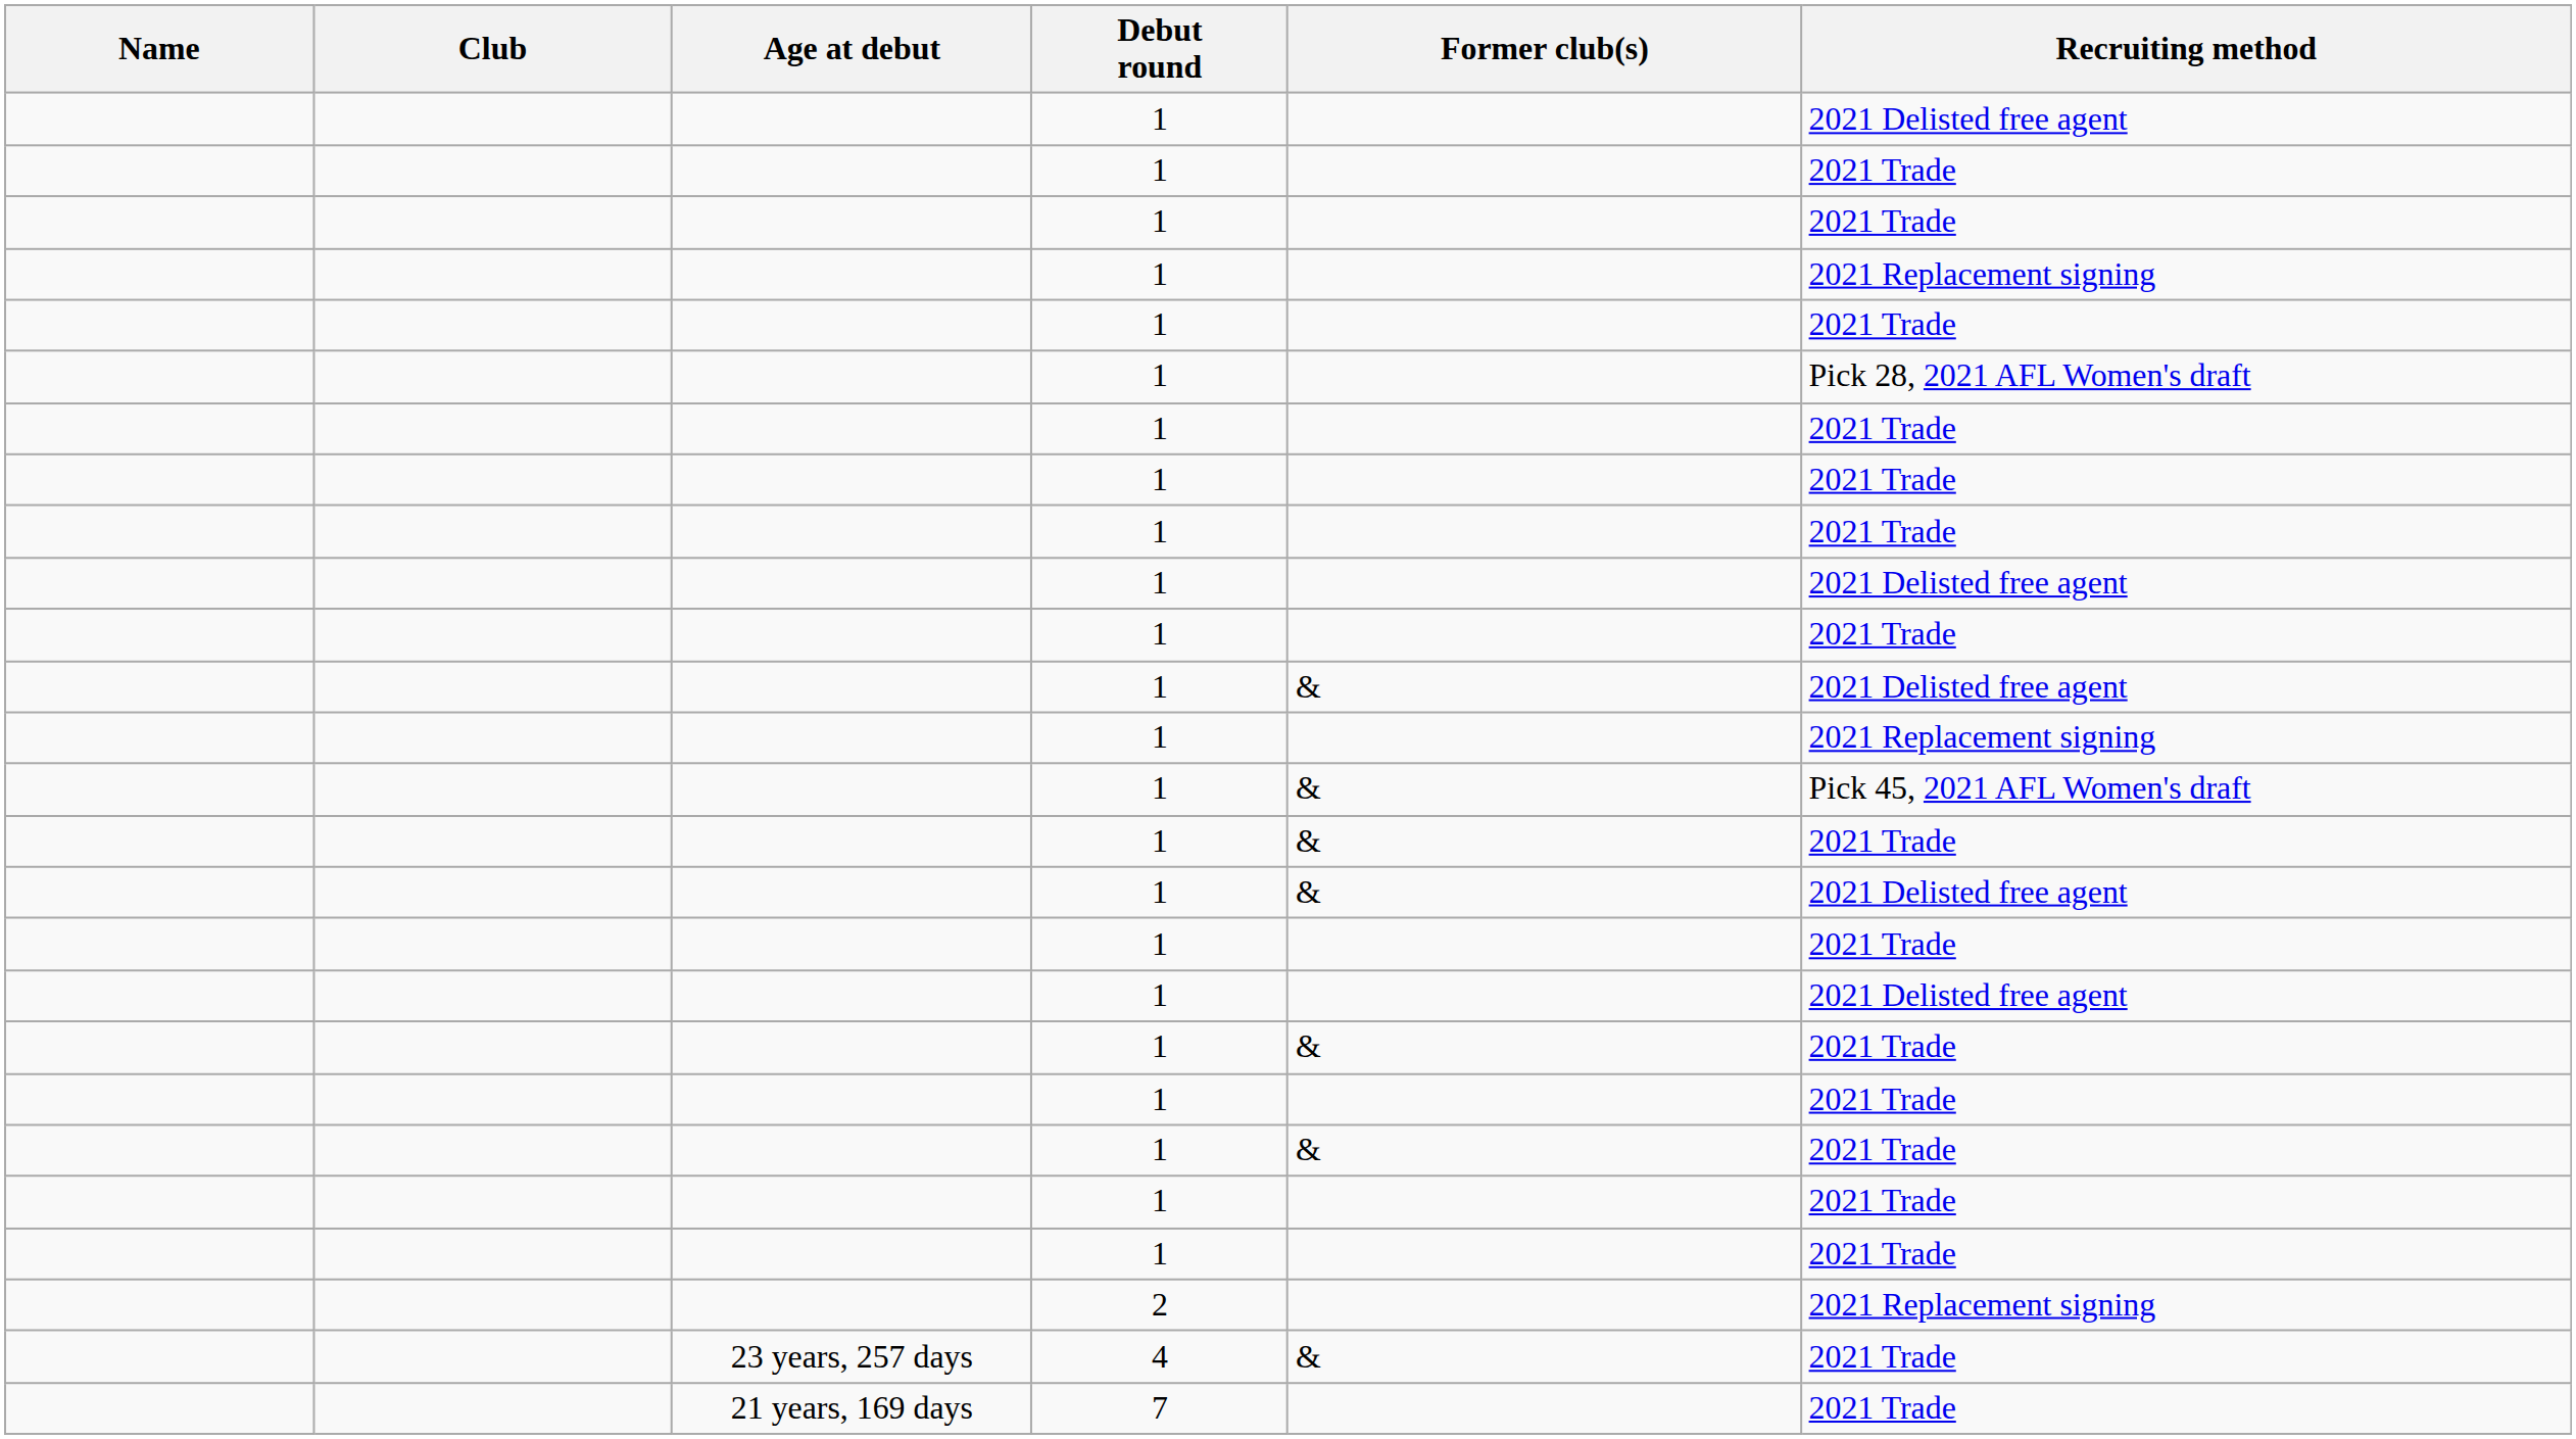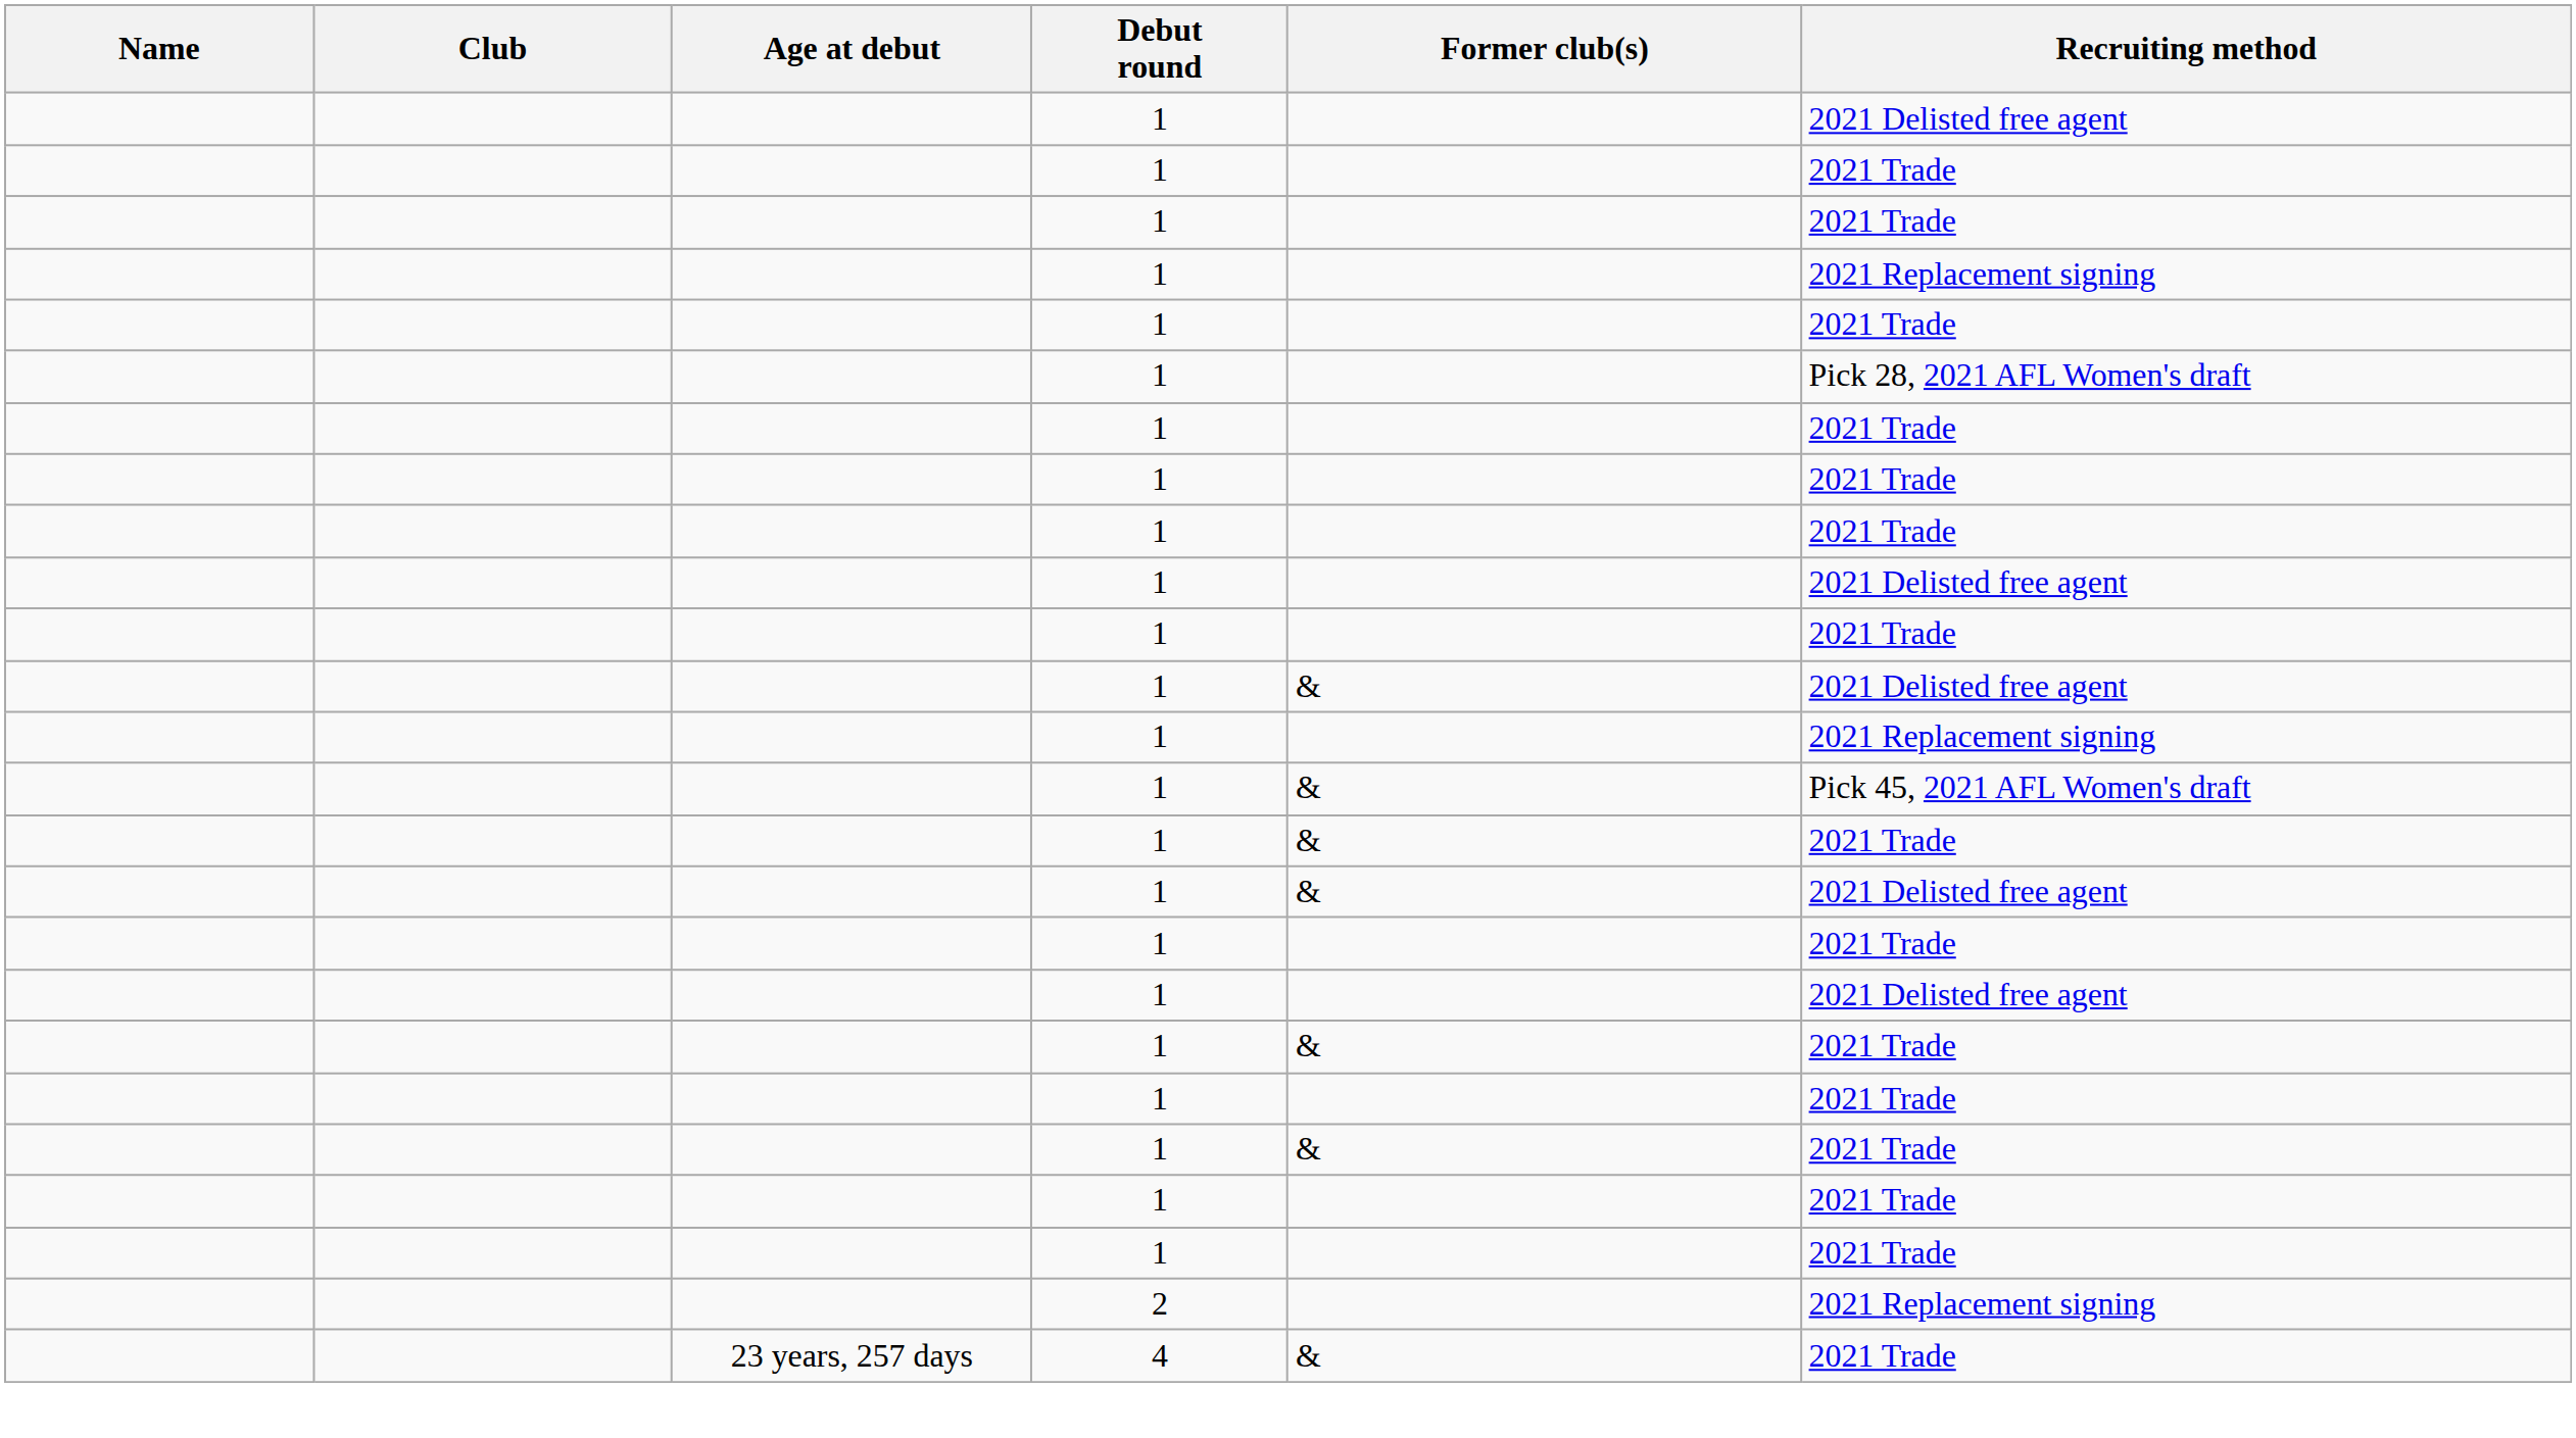 <table class="wikitable sortable" style="width:100%; text-align: center;">
 <tr style="background:#efefef;">
 <th style="width:6%;">Name</th>
 <th width=7%>Club</th>
 <th style="width:7%;">Age at debut</th>
 <th width=5%>Debut<br>round</th>
 <th style="width:10%;">Former club(s)</th>
 <th style="width:15%;">Recruiting method</th>
 </tr>
 <tr>
 <td align="left"></td>
 <td></td>
 <td></td>
 <td>1</td>
 <td align="left"></td>
 <td align="left"><a href='#'>2021 Delisted free agent</a></td>
 </tr>
 <tr>
 <td align="left"></td>
 <td></td>
 <td></td>
 <td>1</td>
 <td align="left"></td>
 <td align="left"><a href='#'>2021 Trade</a></td>
 </tr>
 <tr>
 <td align="left"></td>
 <td></td>
 <td></td>
 <td>1</td>
 <td align="left"></td>
 <td align="left"><a href='#'>2021 Trade</a></td>
 </tr>
 <tr>
 <td align="left"></td>
 <td></td>
 <td></td>
 <td>1</td>
 <td align="left"></td>
 <td align="left"><a href='#'>2021 Replacement signing</a></td>
 </tr>
 <tr>
 <td align="left"></td>
 <td></td>
 <td></td>
 <td>1</td>
 <td align="left"></td>
 <td align="left"><a href='#'>2021 Trade</a></td>
 </tr>
 <tr>
 <td align="left"></td>
 <td></td>
 <td></td>
 <td>1</td>
 <td align="left"></td>
 <td align="left">Pick 28, <a href='#'>2021 AFL Women's draft</a></td>
 </tr>
 <tr>
 <td align="left"></td>
 <td></td>
 <td></td>
 <td>1</td>
 <td align="left"></td>
 <td align="left"><a href='#'>2021 Trade</a></td>
 </tr>
 <tr>
 <td align="left"></td>
 <td></td>
 <td></td>
 <td>1</td>
 <td align="left"></td>
 <td align="left"><a href='#'>2021 Trade</a></td>
 </tr>
 <tr>
 <td align="left"></td>
 <td></td>
 <td></td>
 <td>1</td>
 <td align="left"></td>
 <td align="left"><a href='#'>2021 Trade</a></td>
 </tr>
 <tr>
 <td align="left"></td>
 <td></td>
 <td></td>
 <td>1</td>
 <td align="left"></td>
 <td align="left"><a href='#'>2021 Delisted free agent</a></td>
 </tr>
 <tr>
 <td align="left"></td>
 <td></td>
 <td></td>
 <td>1</td>
 <td align="left"></td>
 <td align="left"><a href='#'>2021 Trade</a></td>
 </tr>
 <tr>
 <td align="left"></td>
 <td></td>
 <td></td>
 <td>1</td>
 <td align="left"> & </td>
 <td align="left"><a href='#'>2021 Delisted free agent</a></td>
 </tr>
 <tr>
 <td align="left"></td>
 <td></td>
 <td></td>
 <td>1</td>
 <td align="left"></td>
 <td align="left"><a href='#'>2021 Replacement signing</a></td>
 </tr>
 <tr>
 <td align="left"></td>
 <td></td>
 <td></td>
 <td>1</td>
 <td align="left"> & </td>
 <td align="left">Pick 45, <a href='#'>2021 AFL Women's draft</a></td>
 </tr>
 <tr>
 <td align="left"></td>
 <td></td>
 <td></td>
 <td>1</td>
 <td align="left"> & </td>
 <td align="left"><a href='#'>2021 Trade</a></td>
 </tr>
 <tr>
 <td align="left"></td>
 <td></td>
 <td></td>
 <td>1</td>
 <td align="left"> & </td>
 <td align="left"><a href='#'>2021 Delisted free agent</a></td>
 </tr>
 <tr>
 <td align="left"></td>
 <td></td>
 <td></td>
 <td>1</td>
 <td align="left"></td>
 <td align="left"><a href='#'>2021 Trade</a></td>
 </tr>
 <tr>
 <td align="left"></td>
 <td></td>
 <td></td>
 <td>1</td>
 <td align="left"></td>
 <td align="left"><a href='#'>2021 Delisted free agent</a></td>
 </tr>
 <tr>
 <td align="left"></td>
 <td></td>
 <td></td>
 <td>1</td>
 <td align="left"> & </td>
 <td align="left"><a href='#'>2021 Trade</a></td>
 </tr>
 <tr>
 <td align="left"></td>
 <td></td>
 <td></td>
 <td>1</td>
 <td align="left"></td>
 <td align="left"><a href='#'>2021 Trade</a></td>
 </tr>
 <tr>
 <td align="left"></td>
 <td></td>
 <td></td>
 <td>1</td>
 <td align="left"> & </td>
 <td align="left"><a href='#'>2021 Trade</a></td>
 </tr>
 <tr>
 <td align="left"></td>
 <td></td>
 <td></td>
 <td>1</td>
 <td align="left"></td>
 <td align="left"><a href='#'>2021 Trade</a></td>
 </tr>
 <tr>
 <td align="left"></td>
 <td></td>
 <td></td>
 <td>1</td>
 <td align="left"></td>
 <td align="left"><a href='#'>2021 Trade</a></td>
 </tr>
 <tr>
 <td align="left"></td>
 <td></td>
 <td></td>
 <td>2</td>
 <td align="left"></td>
 <td align="left"><a href='#'>2021 Replacement signing</a></td>
 </tr>
 <tr>
 <td align="left"></td>
 <td></td>
 <td>23 years, 257 days</td>
 <td>4</td>
 <td align="left"> & </td>
 <td align="left"><a href='#'>2021 Trade</a></td>
 </tr>
-<tr>
-<td align="left"></td>
-<td></td>
-<td>21 years, 169 days</td>
-<td>7</td>
-<td align="left"></td>
-<td align="left"><a href='#'>2021 Trade</a></td>
-</tr>
 </table>
